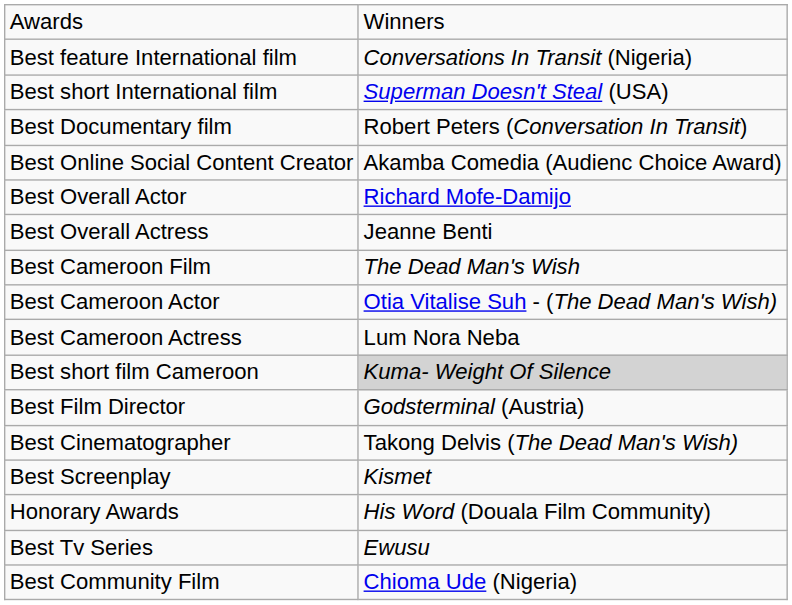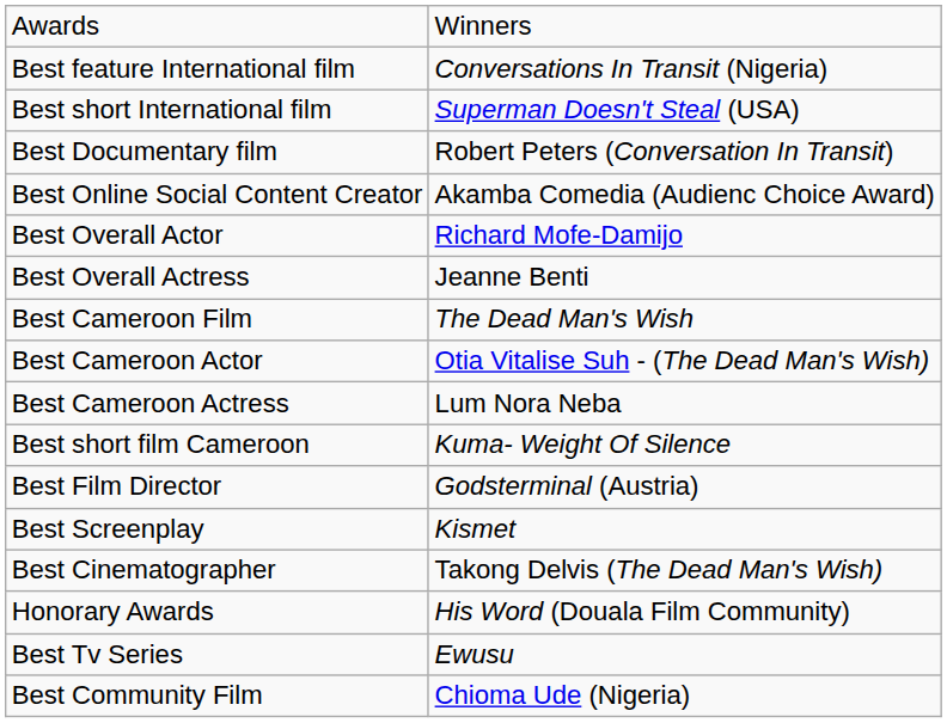 <table class="wikitable">
 <tr>
 <td>Awards</td>
 <td>Winners</td>
 </tr>
 <tr>
 <td>Best feature International film</td>
 <td><em>Conversations In Transit</em> (Nigeria)</td>
 </tr>
 <tr>
 <td>Best short International film</td>
 <td><em><a href='#'>Superman Doesn't Steal</a></em> (USA)</td>
 </tr>
 <tr>
 <td>Best Documentary film</td>
 <td>Robert Peters (<em>Conversation In Transit</em>)</td>
 </tr>
 <tr>
 <td>Best Online Social Content Creator</td>
 <td>Akamba Comedia (Audienc Choice Award)</td>
 </tr>
 <tr>
 <td>Best Overall Actor</td>
 <td><a href='#'>Richard Mofe-Damijo</a></td>
 </tr>
 <tr>
 <td>Best Overall Actress</td>
 <td>Jeanne Benti</td>
 </tr>
 <tr>
 <td>Best Cameroon Film</td>
 <td><em>The Dead Man's Wish</em></td>
 </tr>
 <tr>
 <td>Best Cameroon Actor</td>
 <td><a href='#'>Otia Vitalise Suh</a> - (<em>The Dead Man's Wish)</em></td>
 </tr>
 <tr>
 <td>Best Cameroon Actress</td>
 <td>Lum Nora Neba</td>
 </tr>
 <tr>
 <td>Best short film Cameroon</td>
-<td style="background: lightgrey;"><em>Kuma- Weight Of Silence</em></td>
+<td><em>Kuma- Weight Of Silence</em></td>
 </tr>
 <tr>
 <td>Best Film Director</td>
 <td><em>Godsterminal</em> (Austria)</td>
 </tr>
 <tr>
+<td>Best Screenplay</td>
+<td><em>Kismet</em></td>
+</tr>
+<tr>
 <td>Best Cinematographer</td>
 <td>Takong Delvis (<em>The Dead Man's Wish)</em></td>
-</tr>
-<tr>
-<td>Best Screenplay</td>
-<td><em>Kismet</em></td>
 </tr>
 <tr>
 <td>Honorary Awards</td>
 <td><em>His Word</em> (Douala Film Community)</td>
 </tr>
 <tr>
 <td>Best Tv Series</td>
 <td><em>Ewusu</em></td>
 </tr>
 <tr>
 <td>Best Community Film</td>
 <td><a href='#'>Chioma Ude</a> (Nigeria)</td>
 </tr>
 </table>
